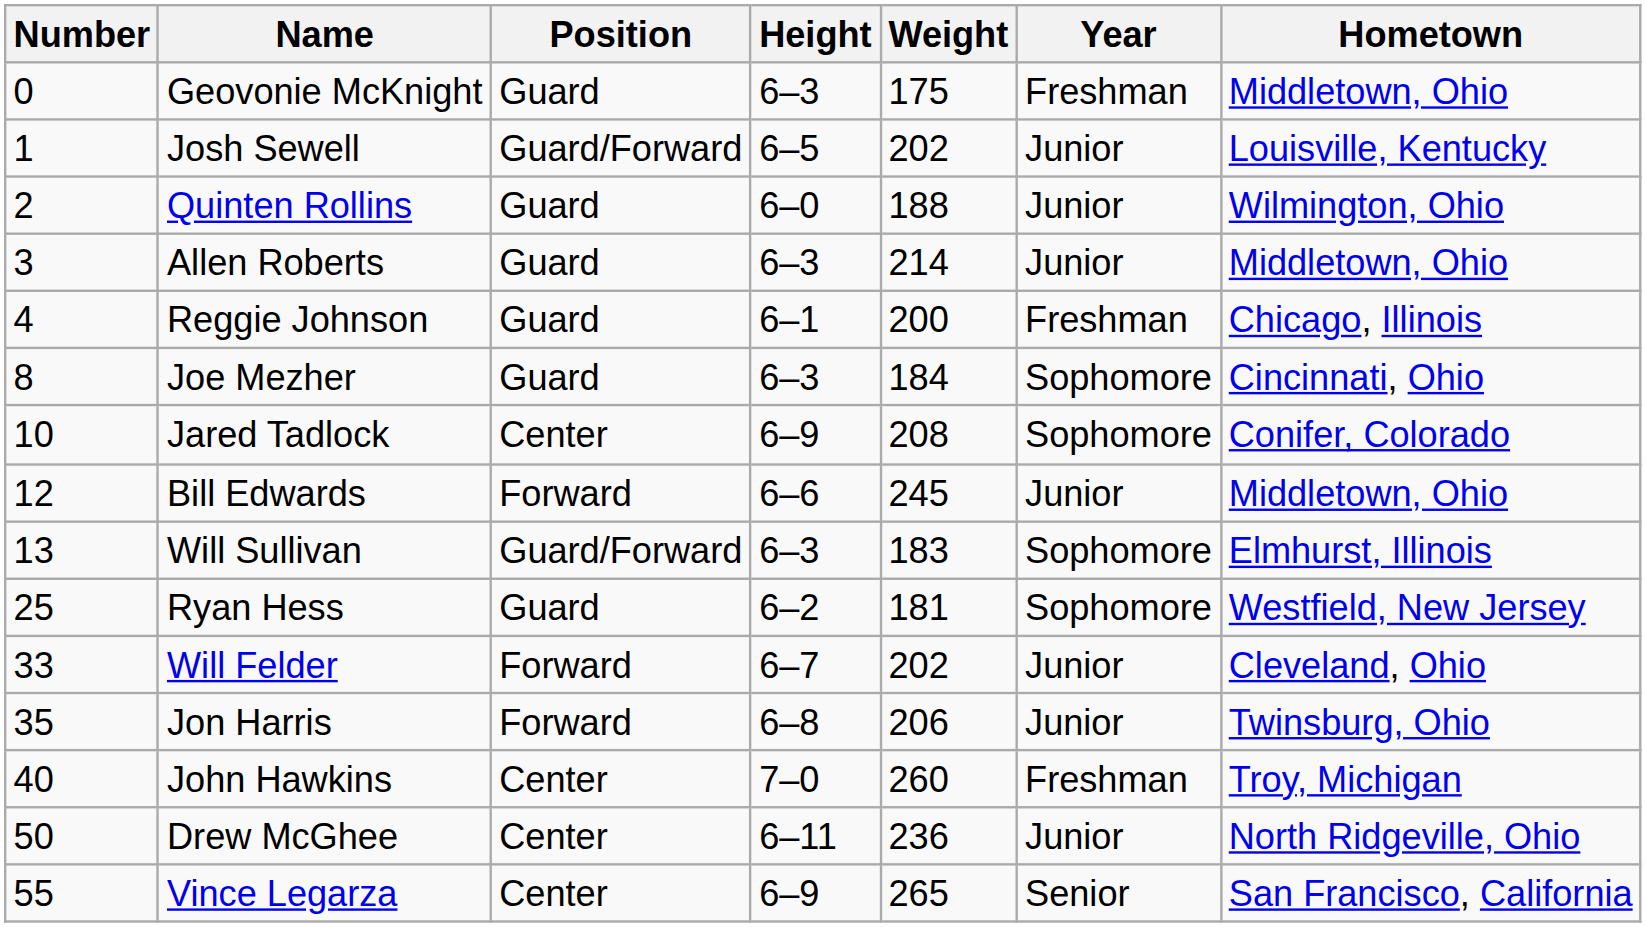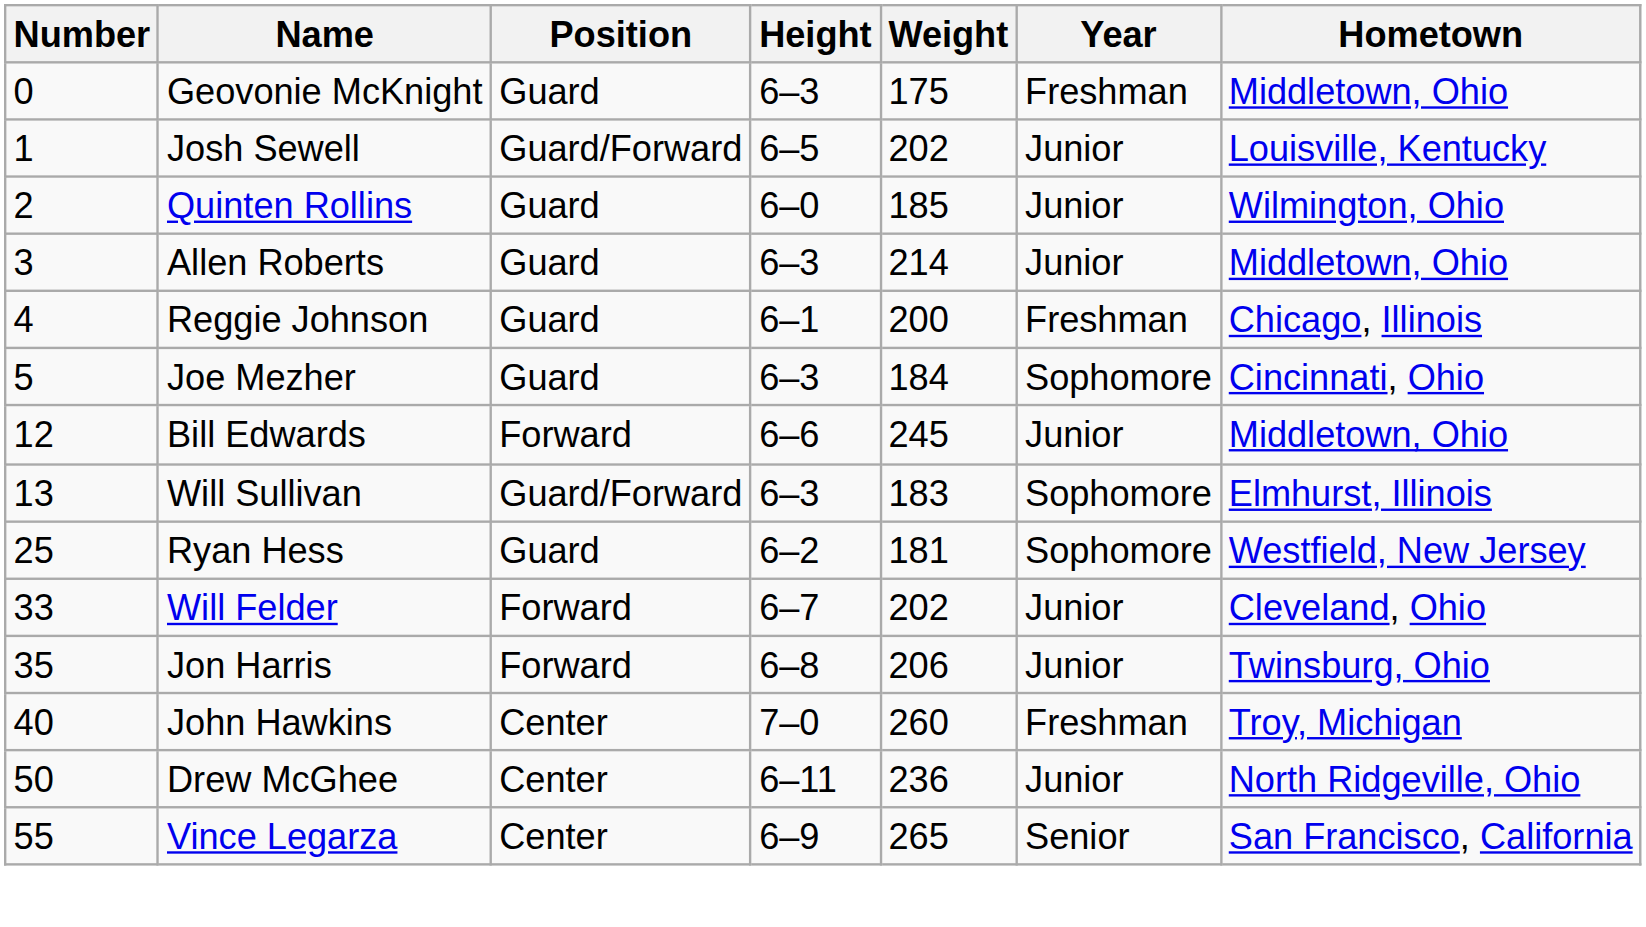 <table class="wikitable" style="font-size: 95%;">
 <tr>
 <th>Number</th>
 <th>Name</th>
 <th>Position</th>
 <th>Height</th>
 <th>Weight</th>
 <th>Year</th>
 <th>Hometown</th>
 </tr>
 <tr>
 <td>0</td>
 <td>Geovonie McKnight</td>
 <td>Guard</td>
 <td>6–3</td>
 <td>175</td>
 <td>Freshman</td>
 <td><a href='#'>Middletown, Ohio</a></td>
 </tr>
 <tr>
 <td>1</td>
 <td>Josh Sewell</td>
 <td>Guard/Forward</td>
 <td>6–5</td>
 <td>202</td>
 <td>Junior</td>
 <td><a href='#'>Louisville, Kentucky</a></td>
 </tr>
 <tr>
 <td>2</td>
 <td><a href='#'>Quinten Rollins</a></td>
 <td>Guard</td>
 <td>6–0</td>
-<td>188</td>
+<td>185</td>
 <td>Junior</td>
 <td><a href='#'>Wilmington, Ohio</a></td>
 </tr>
 <tr>
 <td>3</td>
 <td>Allen Roberts</td>
 <td>Guard</td>
 <td>6–3</td>
 <td>214</td>
 <td>Junior</td>
 <td><a href='#'>Middletown, Ohio</a></td>
 </tr>
 <tr>
 <td>4</td>
 <td>Reggie Johnson</td>
 <td>Guard</td>
 <td>6–1</td>
 <td>200</td>
 <td>Freshman</td>
 <td><a href='#'>Chicago</a>, <a href='#'>Illinois</a></td>
 </tr>
 <tr>
-<td>8</td>
+<td>5</td>
 <td>Joe Mezher</td>
 <td>Guard</td>
 <td>6–3</td>
 <td>184</td>
 <td>Sophomore</td>
 <td><a href='#'>Cincinnati</a>, <a href='#'>Ohio</a></td>
-</tr>
-<tr>
-<td>10</td>
-<td>Jared Tadlock</td>
-<td>Center</td>
-<td>6–9</td>
-<td>208</td>
-<td>Sophomore</td>
-<td><a href='#'>Conifer, Colorado</a></td>
 </tr>
 <tr>
 <td>12</td>
 <td>Bill Edwards</td>
 <td>Forward</td>
 <td>6–6</td>
 <td>245</td>
 <td>Junior</td>
 <td><a href='#'>Middletown, Ohio</a></td>
 </tr>
 <tr>
 <td>13</td>
 <td>Will Sullivan</td>
 <td>Guard/Forward</td>
 <td>6–3</td>
 <td>183</td>
 <td>Sophomore</td>
 <td><a href='#'>Elmhurst, Illinois</a></td>
 </tr>
 <tr>
 <td>25</td>
 <td>Ryan Hess</td>
 <td>Guard</td>
 <td>6–2</td>
 <td>181</td>
 <td>Sophomore</td>
 <td><a href='#'>Westfield, New Jersey</a></td>
 </tr>
 <tr>
 <td>33</td>
 <td><a href='#'>Will Felder</a></td>
 <td>Forward</td>
 <td>6–7</td>
 <td>202</td>
 <td>Junior</td>
 <td><a href='#'>Cleveland</a>, <a href='#'>Ohio</a></td>
 </tr>
 <tr>
 <td>35</td>
 <td>Jon Harris</td>
 <td>Forward</td>
 <td>6–8</td>
 <td>206</td>
 <td>Junior</td>
 <td><a href='#'>Twinsburg, Ohio</a></td>
 </tr>
 <tr>
 <td>40</td>
 <td>John Hawkins</td>
 <td>Center</td>
 <td>7–0</td>
 <td>260</td>
 <td>Freshman</td>
 <td><a href='#'>Troy, Michigan</a></td>
 </tr>
 <tr>
 <td>50</td>
 <td>Drew McGhee</td>
 <td>Center</td>
 <td>6–11</td>
 <td>236</td>
 <td>Junior</td>
 <td><a href='#'>North Ridgeville, Ohio</a></td>
 </tr>
 <tr>
 <td>55</td>
 <td><a href='#'>Vince Legarza</a></td>
 <td>Center</td>
 <td>6–9</td>
 <td>265</td>
 <td>Senior</td>
 <td><a href='#'>San Francisco</a>, <a href='#'>California</a></td>
 </tr>
 </table>
